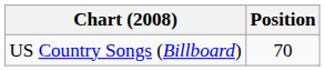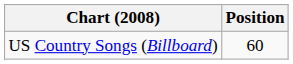 <table class="wikitable sortable">
 <tr>
 <th scope="col">Chart (2008)</th>
 <th scope="col">Position</th>
 </tr>
 <tr>
 <td>US <a href='#'>Country Songs</a> (<em><a href='#'>Billboard</a></em>)</td>
-<td align="center">70</td>
+<td align="center">60</td>
 </tr>
 </table>
